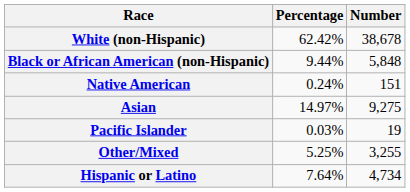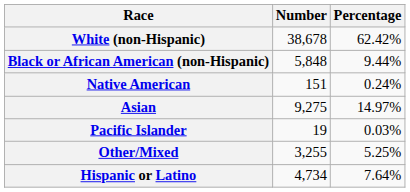 <table class="wikitable" style="text-align:right">
 <tr>
 <th scope="col">Race</th>
+<th scope="col">Number</th>
 <th scope="col">Percentage</th>
-<th scope="col">Number</th>
 </tr>
 <tr>
 <th scope="row"><a href='#'>White</a> (non-Hispanic)</th>
+<td>38,678</td>
 <td>62.42%</td>
-<td>38,678</td>
 </tr>
 <tr>
 <th scope="row"><a href='#'>Black or African American</a> (non-Hispanic)</th>
+<td>5,848</td>
 <td>9.44%</td>
-<td>5,848</td>
 </tr>
 <tr>
 <th scope="row"><a href='#'>Native American</a></th>
+<td>151</td>
 <td>0.24%</td>
-<td>151</td>
 </tr>
 <tr>
 <th scope="row"><a href='#'>Asian</a></th>
+<td>9,275</td>
 <td>14.97%</td>
-<td>9,275</td>
 </tr>
 <tr>
 <th scope="row"><a href='#'>Pacific Islander</a></th>
+<td>19</td>
 <td>0.03%</td>
-<td>19</td>
 </tr>
 <tr>
 <th scope="row"><a href='#'>Other/Mixed</a></th>
+<td>3,255</td>
 <td>5.25%</td>
-<td>3,255</td>
 </tr>
 <tr>
 <th scope="row"><a href='#'>Hispanic</a> or <a href='#'>Latino</a></th>
+<td>4,734</td>
 <td>7.64%</td>
-<td>4,734</td>
 </tr>
 </table>
